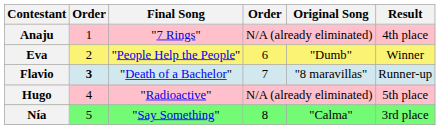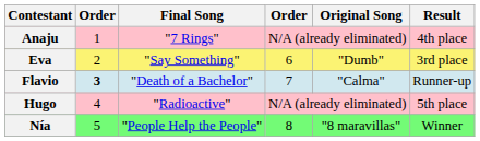 <table class="wikitable plainrowheaders" style="text-align:center;">
 <tr>
 <th scope="col">Contestant</th>
 <th scope="col">Order</th>
 <th scope="col">Final Song</th>
 <th scope="col">Order</th>
 <th scope="col">Original Song</th>
 <th scope="col">Result</th>
 </tr>
 <tr style="background:pink;">
 <th scope="row">Anaju</th>
 <td>1</td>
 <td>"<a href='#'>7 Rings</a>"</td>
 <td colspan="2">N/A (already eliminated)</td>
 <td>4th place</td>
 </tr>
 <tr style="background-color: rgb(251, 243, 115);">
 <th scope="row">Eva</th>
 <td>2</td>
-<td>"<a href='#'>People Help the People</a>"</td>
+<td>"<a href='#'>Say Something</a>"</td>
 <td>6</td>
 <td>"Dumb"</td>
-<td>Winner</td>
+<td>3rd place</td>
 </tr>
 <tr style="background-color: rgb(209, 232, 239);">
 <th scope="row">Flavio</th>
 <td><strong>3</strong></td>
 <td>"<a href='#'>Death of a Bachelor</a>"</td>
 <td>7</td>
-<td>"8 maravillas"</td>
+<td>"Calma"</td>
 <td>Runner-up</td>
 </tr>
 <tr style="background:pink;">
 <th scope="row">Hugo</th>
 <td>4</td>
 <td>"<a href='#'>Radioactive</a>"</td>
 <td colspan="2">N/A (already eliminated)</td>
 <td>5th place</td>
 </tr>
 <tr style="background-color: rgb(115, 251, 118);">
 <th scope="row">Nía</th>
 <td>5</td>
-<td>"<a href='#'>Say Something</a>"</td>
+<td>"<a href='#'>People Help the People</a>"</td>
 <td>8</td>
-<td>"Calma"</td>
-<td>3rd place</td>
+<td>"8 maravillas"</td>
+<td>Winner</td>
 </tr>
 </table>
